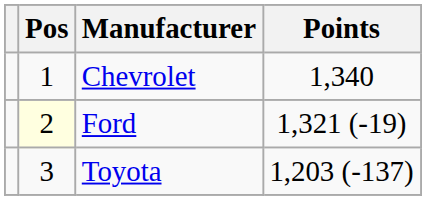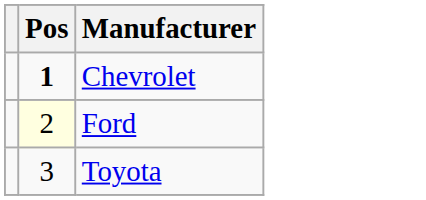 <table class="wikitable" style="font-size: 95%;">
 <tr>
 <th></th>
 <th>Pos</th>
 <th>Manufacturer</th>
-<th>Points</th>
 </tr>
 <tr>
 <td align="left"></td>
-<td style="text-align:center;">1</td>
+<td style="text-align:center;"><strong>1</strong></td>
 <td><a href='#'>Chevrolet</a></td>
-<td style="text-align:center;">1,340</td>
 </tr>
 <tr>
 <td align="left"></td>
 <td style="background: lightyellow; text-align:center;">2</td>
 <td><a href='#'>Ford</a></td>
-<td style="text-align:center;">1,321 (-19)</td>
 </tr>
 <tr>
 <td align="left"></td>
 <td style="text-align:center;">3</td>
 <td><a href='#'>Toyota</a></td>
-<td style="text-align:center;">1,203 (-137)</td>
 </tr>
 </table>
